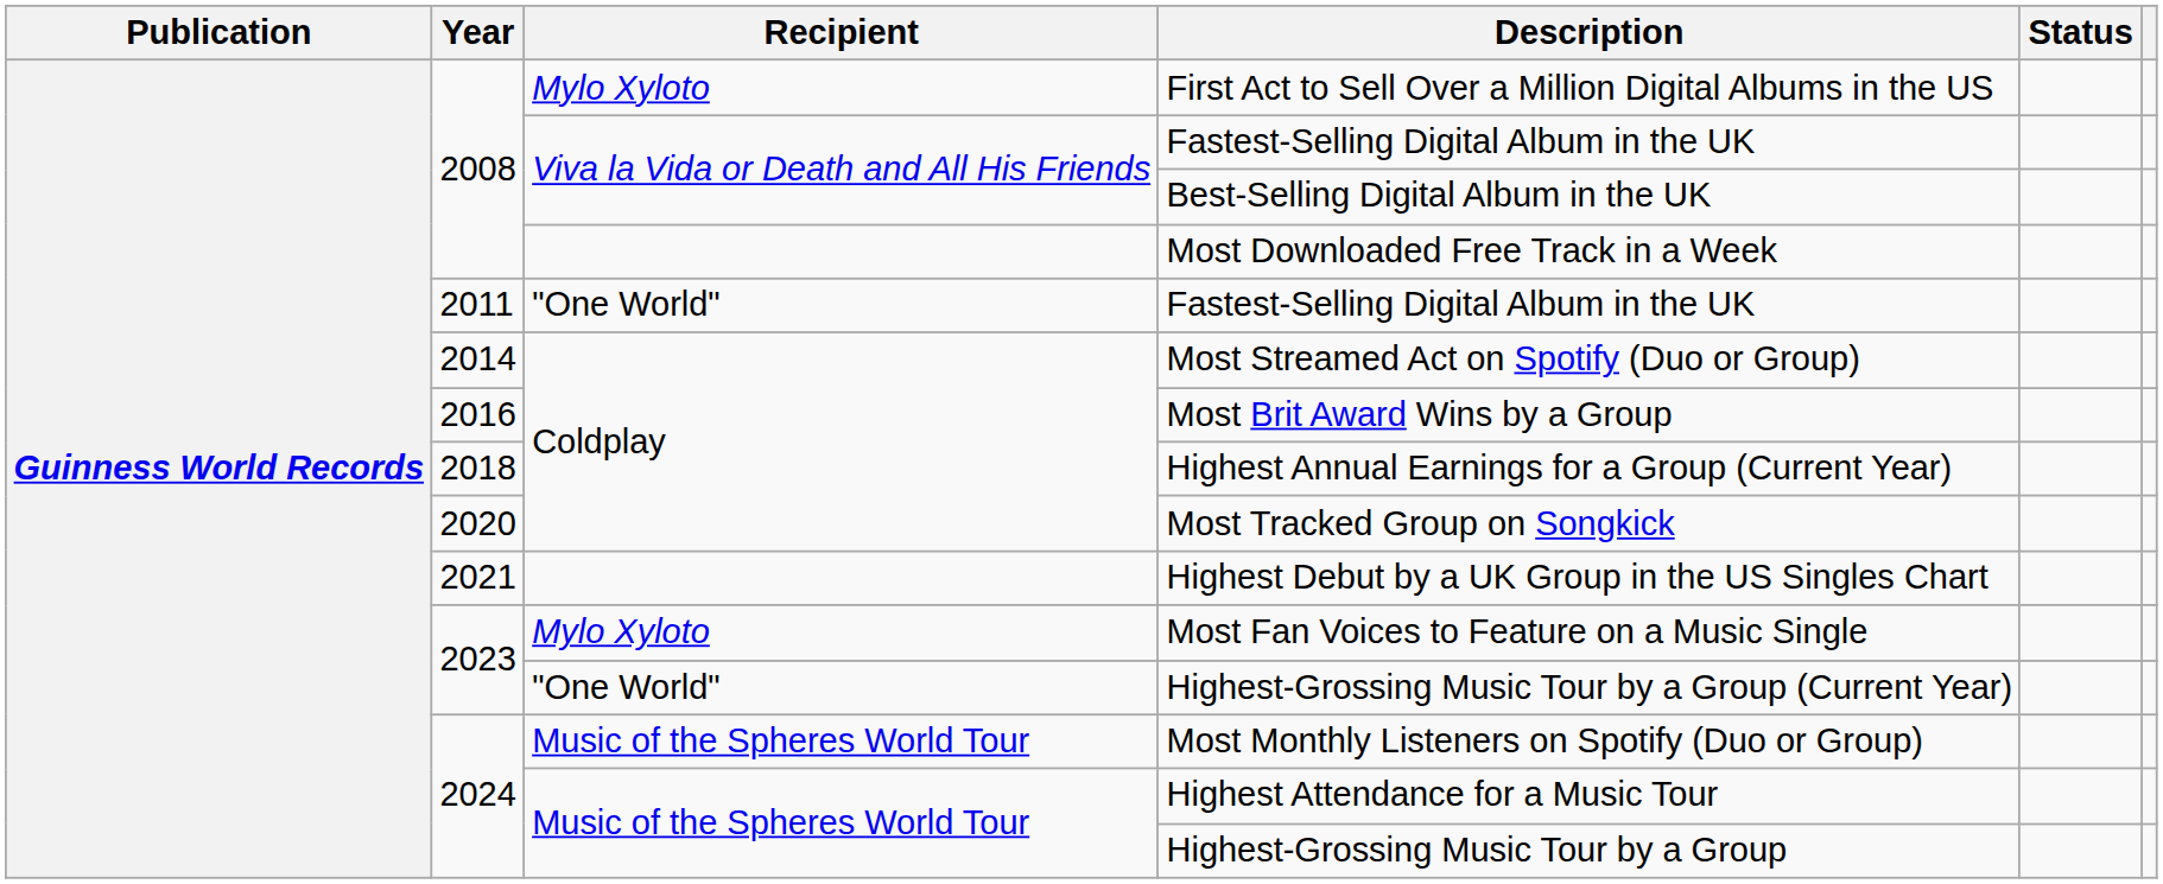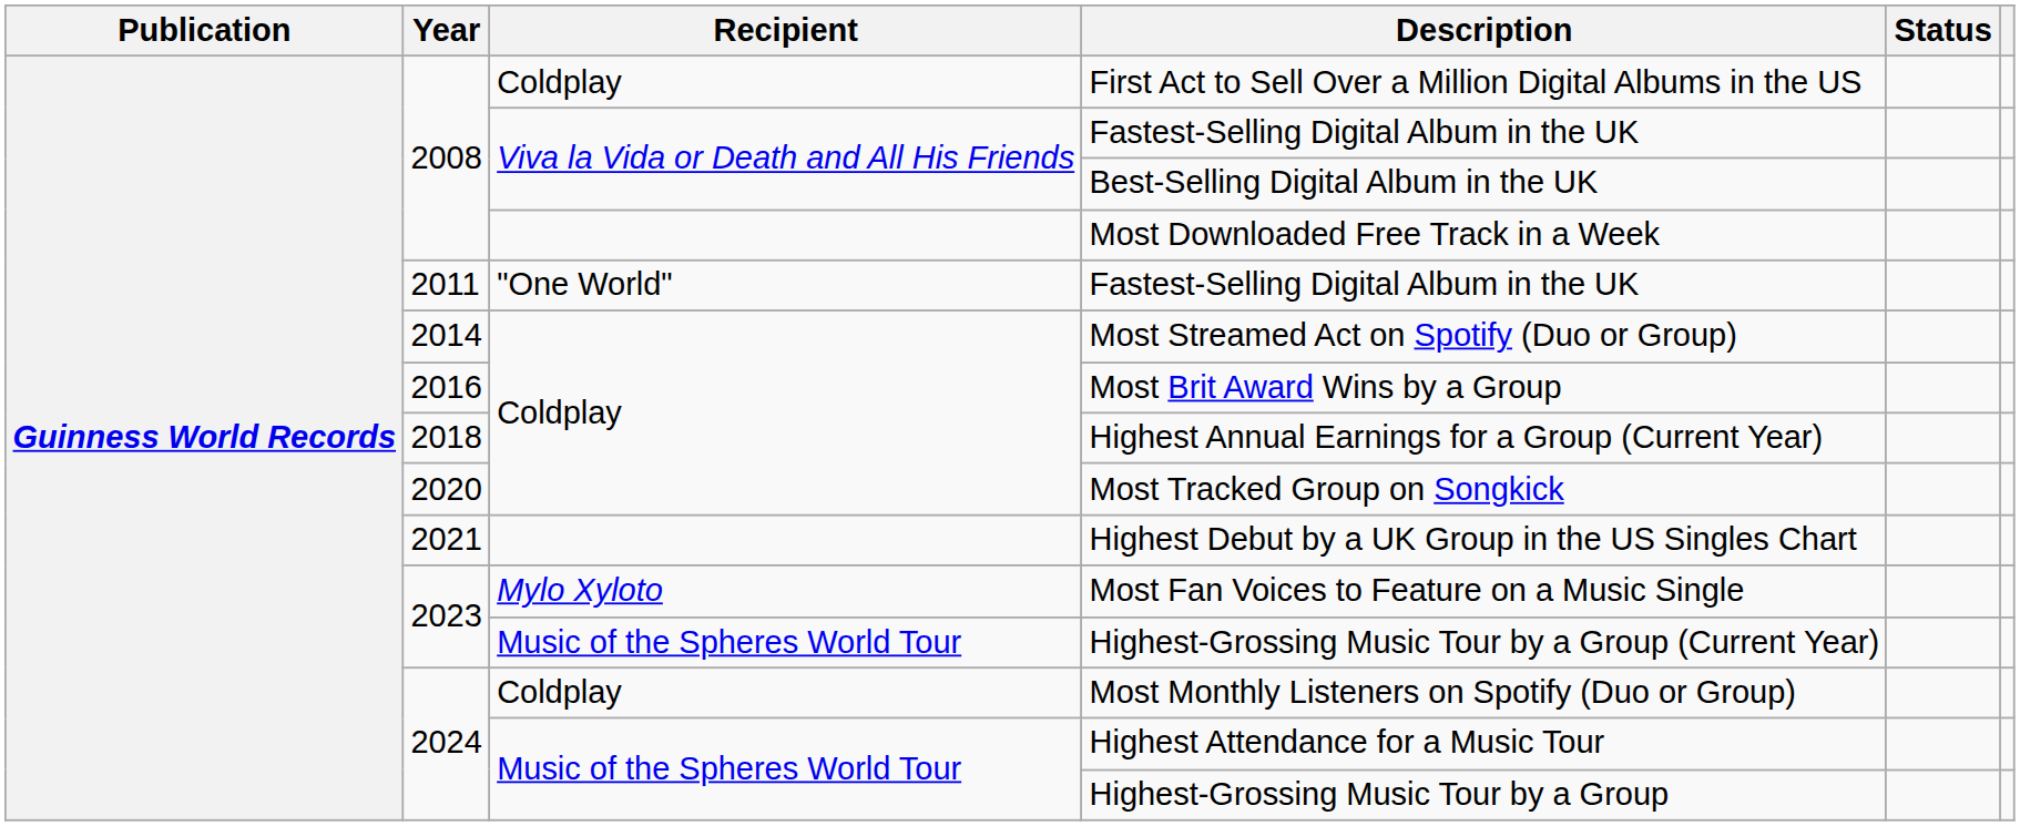 <table class="wikitable sortable plainrowheaders">
 <tr>
 <th scope="col">Publication</th>
 <th scope="col">Year</th>
 <th scope="col">Recipient</th>
 <th scope="col">Description</th>
 <th scope="col">Status</th>
 <th scope="col" class="unsortable"></th>
 </tr>
 <tr>
 <th rowspan="15" scope="rowgroup"><em><a href='#'>Guinness World Records</a></em></th>
 <td rowspan="4" scope="rowgroup">2008</td>
-<td><em><a href='#'>Mylo Xyloto</a></em></td>
+<td>Coldplay</td>
 <td>First Act to Sell Over a Million Digital Albums in the US</td>
 <td></td>
 <td style="text-align:center;"></td>
 </tr>
 <tr>
 <td rowspan="2"><em><a href='#'>Viva la Vida or Death and All His Friends</a></em></td>
 <td>Fastest-Selling Digital Album in the UK</td>
 <td></td>
 <td style="text-align:center;"></td>
 </tr>
 <tr>
 <td>Best-Selling Digital Album in the UK</td>
 <td></td>
 <td style="text-align:center;"></td>
 </tr>
 <tr>
 <td></td>
 <td>Most Downloaded Free Track in a Week</td>
 <td></td>
 <td style="text-align:center;"></td>
 </tr>
 <tr>
 <td>2011</td>
 <td>"One World"</td>
 <td>Fastest-Selling Digital Album in the UK</td>
 <td></td>
 <td style="text-align:center;"></td>
 </tr>
 <tr>
 <td>2014</td>
 <td rowspan="4">Coldplay</td>
 <td>Most Streamed Act on <a href='#'>Spotify</a> (Duo or Group)</td>
 <td></td>
 <td style="text-align:center;"></td>
 </tr>
 <tr>
 <td>2016</td>
 <td>Most <a href='#'>Brit Award</a> Wins by a Group</td>
 <td></td>
 <td style="text-align:center;"></td>
 </tr>
 <tr>
 <td>2018</td>
 <td>Highest Annual Earnings for a Group (Current Year)</td>
 <td></td>
 <td style="text-align:center;"></td>
 </tr>
 <tr>
 <td>2020</td>
 <td>Most Tracked Group on <a href='#'>Songkick</a></td>
 <td></td>
 <td style="text-align:center;"></td>
 </tr>
 <tr>
 <td>2021</td>
 <td></td>
 <td>Highest Debut by a UK Group in the US Singles Chart</td>
 <td></td>
 <td style="text-align:center;"></td>
 </tr>
 <tr>
 <td rowspan="2">2023</td>
 <td><em><a href='#'>Mylo Xyloto</a></em></td>
 <td>Most Fan Voices to Feature on a Music Single</td>
 <td></td>
 <td style="text-align:center;"></td>
 </tr>
 <tr>
-<td>"One World"</td>
+<td><a href='#'>Music of the Spheres World Tour</a></td>
 <td>Highest-Grossing Music Tour by a Group (Current Year)</td>
 <td></td>
 <td style="text-align:center;"></td>
 </tr>
 <tr>
 <td rowspan="3">2024</td>
-<td><a href='#'>Music of the Spheres World Tour</a></td>
+<td>Coldplay</td>
 <td>Most Monthly Listeners on Spotify (Duo or Group)</td>
 <td></td>
 <td style="text-align:center;"></td>
 </tr>
 <tr>
 <td rowspan="2"><a href='#'>Music of the Spheres World Tour</a></td>
 <td>Highest Attendance for a Music Tour</td>
 <td></td>
 <td style="text-align:center;"></td>
 </tr>
 <tr>
 <td>Highest-Grossing Music Tour by a Group</td>
 <td></td>
 <td style="text-align:center;"></td>
 </tr>
 </table>
